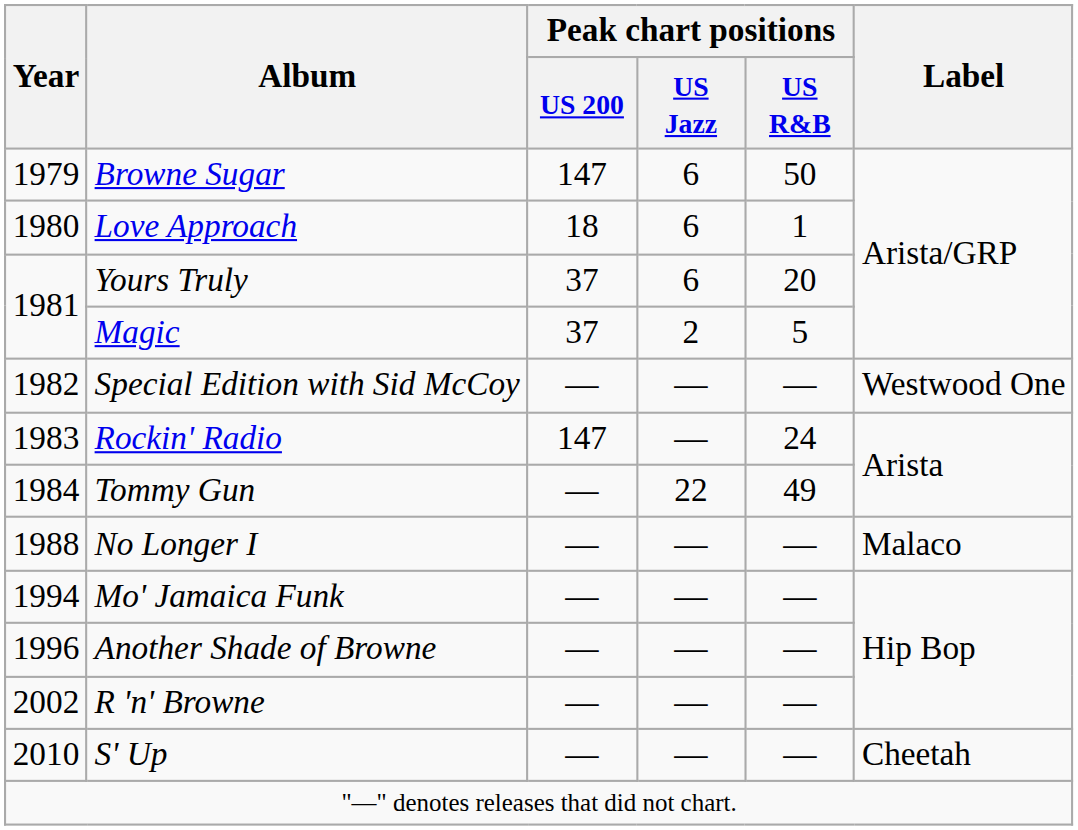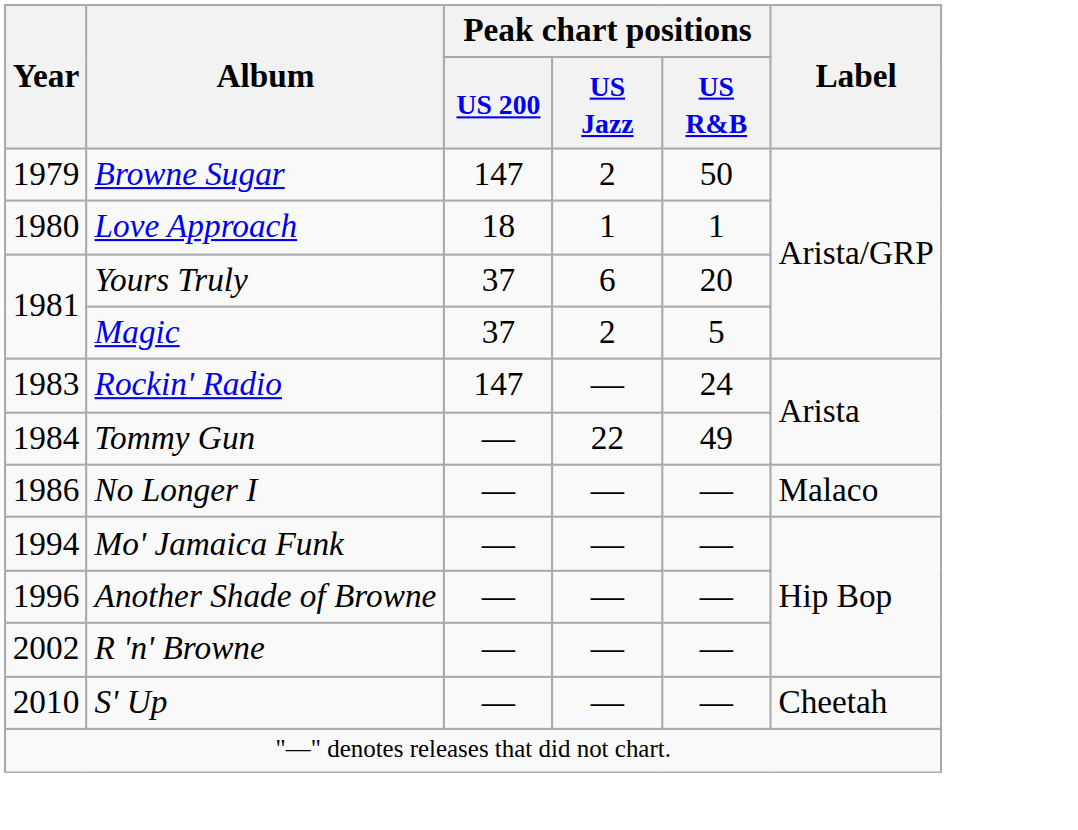 <table class="wikitable">
 <tr>
 <th scope="col" rowspan="2">Year</th>
 <th scope="col" rowspan="2">Album</th>
 <th scope="col" colspan="3">Peak chart positions</th>
 <th scope="col" rowspan="2">Label</th>
 </tr>
 <tr>
 <th style="width:45px;"><small><a href='#'>US 200</a></small><br></th>
 <th style="width:45px;"><small><a href='#'>US Jazz</a></small><br></th>
 <th style="width:45px;"><small><a href='#'>US R&B</a></small><br></th>
 </tr>
 <tr>
 <td>1979</td>
 <td><em><a href='#'>Browne Sugar</a></em></td>
 <td align=center>147</td>
-<td align=center>6</td>
+<td align=center>2</td>
 <td align=center>50</td>
 <td rowspan="4">Arista/GRP</td>
 </tr>
 <tr>
 <td>1980</td>
 <td><em><a href='#'>Love Approach</a></em></td>
 <td align=center>18</td>
-<td align=center>6</td>
+<td align=center>1</td>
 <td align=center>1</td>
 </tr>
 <tr>
 <td rowspan="2">1981</td>
 <td><em>Yours Truly</em></td>
 <td align=center>37</td>
 <td align=center>6</td>
 <td align=center>20</td>
 </tr>
 <tr>
 <td><em><a href='#'>Magic</a></em></td>
 <td align=center>37</td>
 <td align=center>2</td>
 <td align=center>5</td>
-</tr>
-<tr>
-<td>1982</td>
-<td><em>Special Edition with Sid McCoy</em></td>
-<td align=center>—</td>
-<td align=center>—</td>
-<td align=center>—</td>
-<td>Westwood One</td>
 </tr>
 <tr>
 <td>1983</td>
 <td><em><a href='#'>Rockin' Radio</a></em></td>
 <td align=center>147</td>
 <td align=center>—</td>
 <td align=center>24</td>
 <td rowspan="2">Arista</td>
 </tr>
 <tr>
 <td>1984</td>
 <td><em>Tommy Gun</em></td>
 <td align=center>—</td>
 <td align=center>22</td>
 <td align=center>49</td>
 </tr>
 <tr>
-<td>1988</td>
+<td>1986</td>
 <td><em>No Longer I</em></td>
 <td align=center>—</td>
 <td align=center>—</td>
 <td align=center>—</td>
 <td>Malaco</td>
 </tr>
 <tr>
 <td>1994</td>
 <td><em>Mo' Jamaica Funk</em></td>
 <td align=center>—</td>
 <td align=center>—</td>
 <td align=center>—</td>
 <td rowspan="3">Hip Bop</td>
 </tr>
 <tr>
 <td>1996</td>
 <td><em>Another Shade of Browne</em></td>
 <td align=center>—</td>
 <td align=center>—</td>
 <td align=center>—</td>
 </tr>
 <tr>
 <td>2002</td>
 <td><em>R 'n' Browne</em></td>
 <td align=center>—</td>
 <td align=center>—</td>
 <td align=center>—</td>
 </tr>
 <tr>
 <td>2010</td>
 <td><em>S' Up</em></td>
 <td align=center>—</td>
 <td align=center>—</td>
 <td align=center>—</td>
 <td>Cheetah</td>
 </tr>
 <tr>
 <td colspan="6" style="text-align:center; font-size:9pt;">"—" denotes releases that did not chart.</td>
 </tr>
 </table>
